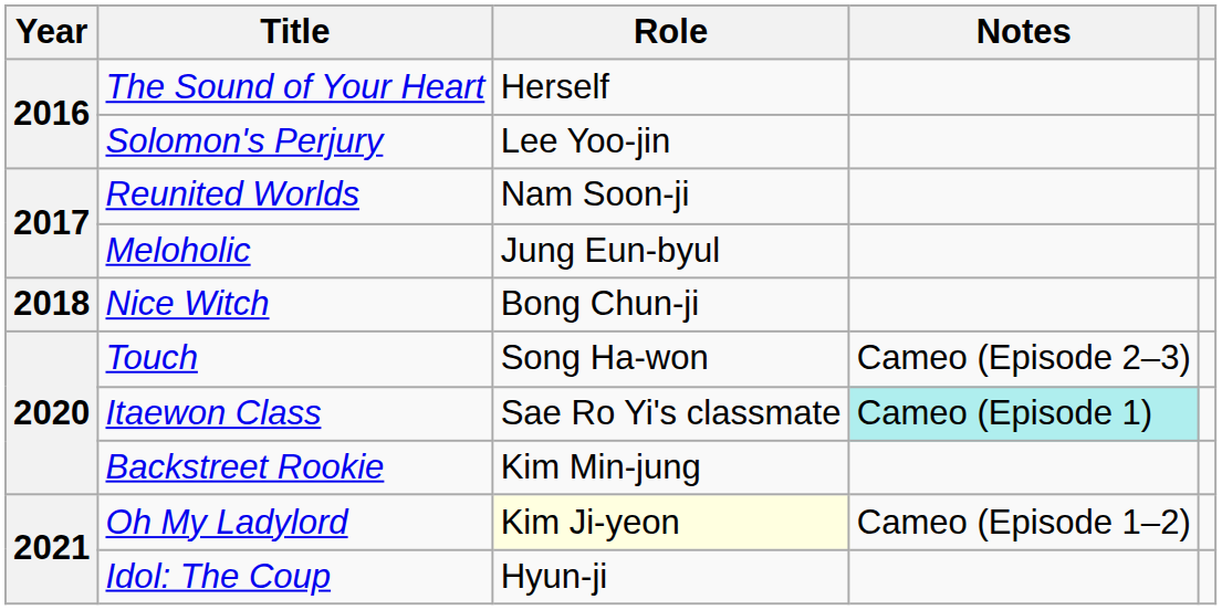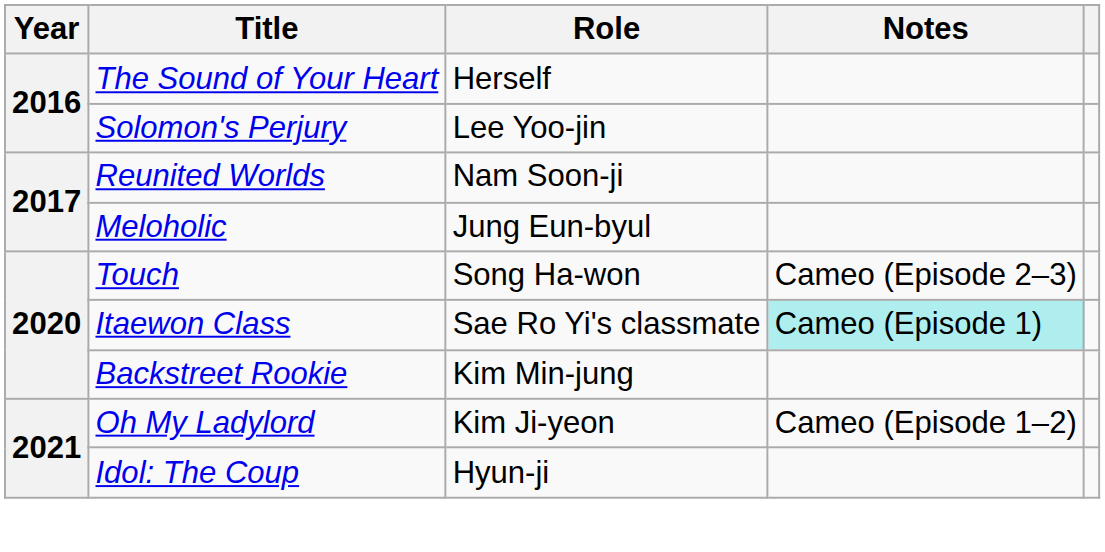 <table class="wikitable  plainrowheaders">
 <tr>
 <th scope="col">Year</th>
 <th scope="col">Title</th>
 <th scope="col">Role</th>
 <th scope="col">Notes</th>
 <th scope="col" class="unsortable"></th>
 </tr>
 <tr>
 <th scope="row" rowspan="2">2016</th>
 <td><em><a href='#'>The Sound of Your Heart</a></em></td>
 <td>Herself</td>
 <td></td>
 <td style="text-align:center"></td>
 </tr>
 <tr>
 <td><em><a href='#'>Solomon's Perjury</a></em></td>
 <td>Lee Yoo-jin</td>
 <td></td>
 <td style="text-align:center"></td>
 </tr>
 <tr>
 <th scope="row" rowspan="2">2017</th>
 <td><em><a href='#'>Reunited Worlds</a></em></td>
 <td>Nam Soon-ji</td>
 <td></td>
 <td style="text-align:center"></td>
 </tr>
 <tr>
 <td><em><a href='#'>Meloholic</a></em></td>
 <td>Jung Eun-byul</td>
 <td></td>
 <td style="text-align:center"></td>
 </tr>
 <tr>
-<th scope="row">2018</th>
-<td><em><a href='#'>Nice Witch</a></em></td>
-<td>Bong Chun-ji</td>
-<td></td>
-<td style="text-align:center"></td>
-</tr>
-<tr>
 <th scope="row" rowspan="3">2020</th>
 <td><em><a href='#'>Touch</a></em></td>
 <td>Song Ha-won</td>
 <td>Cameo (Episode 2–3)</td>
 <td style="text-align:center"></td>
 </tr>
 <tr>
 <td><em><a href='#'>Itaewon Class</a></em></td>
 <td>Sae Ro Yi's classmate</td>
 <td style="background: paleturquoise;">Cameo (Episode 1)</td>
 <td style="text-align:center"></td>
 </tr>
 <tr>
 <td><em><a href='#'>Backstreet Rookie</a></em></td>
 <td>Kim Min-jung</td>
 <td></td>
 <td style="text-align:center"></td>
 </tr>
 <tr>
 <th scope="row" rowspan="2">2021</th>
 <td><em><a href='#'>Oh My Ladylord</a></em></td>
-<td style="background: lightyellow;">Kim Ji-yeon</td>
+<td>Kim Ji-yeon</td>
 <td>Cameo (Episode 1–2)</td>
 <td style="text-align:center"></td>
 </tr>
 <tr>
 <td><em><a href='#'>Idol: The Coup</a></em></td>
 <td>Hyun-ji</td>
 <td></td>
 <td style="text-align:center"></td>
 </tr>
 </table>
